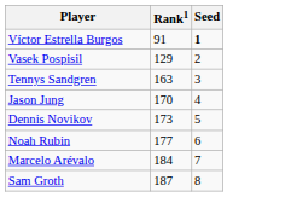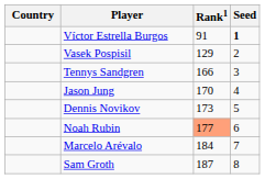 <table class="sortable wikitable">
 <tr>
+<th width="70">Country</th>
 <th width="175">Player</th>
 <th>Rank<sup>1</sup></th>
 <th>Seed</th>
 </tr>
 <tr>
+<td></td>
 <td><a href='#'>Víctor Estrella Burgos</a></td>
 <td>91</td>
 <td><strong>1</strong></td>
 </tr>
 <tr>
+<td></td>
 <td><a href='#'>Vasek Pospisil</a></td>
 <td>129</td>
 <td>2</td>
 </tr>
 <tr>
+<td></td>
 <td><a href='#'>Tennys Sandgren</a></td>
-<td>163</td>
+<td>166</td>
 <td>3</td>
 </tr>
 <tr>
+<td></td>
 <td><a href='#'>Jason Jung</a></td>
 <td>170</td>
 <td>4</td>
 </tr>
 <tr>
+<td></td>
 <td><a href='#'>Dennis Novikov</a></td>
 <td>173</td>
 <td>5</td>
 </tr>
 <tr>
+<td></td>
 <td><a href='#'>Noah Rubin</a></td>
-<td>177</td>
+<td style="background: lightsalmon;">177</td>
 <td>6</td>
 </tr>
 <tr>
+<td></td>
 <td><a href='#'>Marcelo Arévalo</a></td>
 <td>184</td>
 <td>7</td>
 </tr>
 <tr>
+<td></td>
 <td><a href='#'>Sam Groth</a></td>
 <td>187</td>
 <td>8</td>
 </tr>
 </table>
